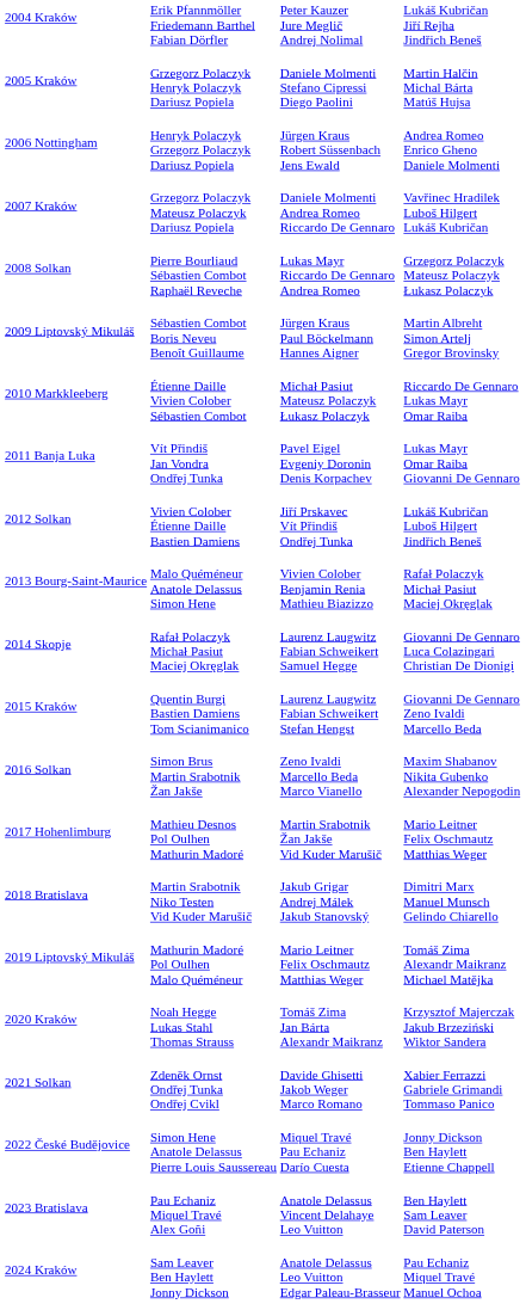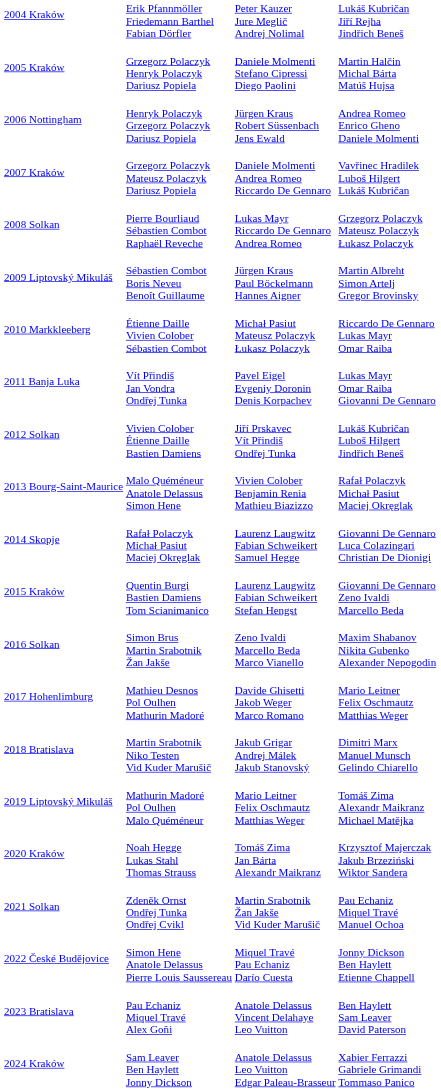 <table>
 <tr>
 <td><a href='#'>2004 Kraków</a></td>
 <td><br><a href='#'>Erik Pfannmöller</a><br><a href='#'>Friedemann Barthel</a><br><a href='#'>Fabian Dörfler</a></td>
 <td><br><a href='#'>Peter Kauzer</a><br><a href='#'>Jure Meglič</a><br><a href='#'>Andrej Nolimal</a></td>
 <td><br><a href='#'>Lukáš Kubričan</a><br><a href='#'>Jiří Rejha</a><br><a href='#'>Jindřich Beneš</a></td>
 </tr>
 <tr>
 <td><a href='#'>2005 Kraków</a></td>
 <td><br><a href='#'>Grzegorz Polaczyk</a><br><a href='#'>Henryk Polaczyk</a><br><a href='#'>Dariusz Popiela</a></td>
 <td><br><a href='#'>Daniele Molmenti</a><br><a href='#'>Stefano Cipressi</a><br><a href='#'>Diego Paolini</a></td>
 <td><br><a href='#'>Martin Halčin</a><br><a href='#'>Michal Bárta</a><br><a href='#'>Matúš Hujsa</a></td>
 </tr>
 <tr>
 <td><a href='#'>2006 Nottingham</a></td>
 <td><br><a href='#'>Henryk Polaczyk</a><br><a href='#'>Grzegorz Polaczyk</a><br><a href='#'>Dariusz Popiela</a></td>
 <td><br><a href='#'>Jürgen Kraus</a><br><a href='#'>Robert Süssenbach</a><br><a href='#'>Jens Ewald</a></td>
 <td><br><a href='#'>Andrea Romeo</a><br><a href='#'>Enrico Gheno</a><br><a href='#'>Daniele Molmenti</a></td>
 </tr>
 <tr>
 <td><a href='#'>2007 Kraków</a></td>
 <td><br><a href='#'>Grzegorz Polaczyk</a><br><a href='#'>Mateusz Polaczyk</a><br><a href='#'>Dariusz Popiela</a></td>
 <td><br><a href='#'>Daniele Molmenti</a><br><a href='#'>Andrea Romeo</a><br><a href='#'>Riccardo De Gennaro</a></td>
 <td><br><a href='#'>Vavřinec Hradilek</a><br><a href='#'>Luboš Hilgert</a><br><a href='#'>Lukáš Kubričan</a></td>
 </tr>
 <tr>
 <td><a href='#'>2008 Solkan</a></td>
 <td><br><a href='#'>Pierre Bourliaud</a><br><a href='#'>Sébastien Combot</a><br><a href='#'>Raphaël Reveche</a></td>
 <td><br><a href='#'>Lukas Mayr</a><br><a href='#'>Riccardo De Gennaro</a><br><a href='#'>Andrea Romeo</a></td>
 <td><br><a href='#'>Grzegorz Polaczyk</a><br><a href='#'>Mateusz Polaczyk</a><br><a href='#'>Łukasz Polaczyk</a></td>
 </tr>
 <tr>
 <td><a href='#'>2009 Liptovský Mikuláš</a></td>
 <td><br><a href='#'>Sébastien Combot</a><br><a href='#'>Boris Neveu</a><br><a href='#'>Benoît Guillaume</a></td>
 <td><br><a href='#'>Jürgen Kraus</a><br><a href='#'>Paul Böckelmann</a><br><a href='#'>Hannes Aigner</a></td>
 <td><br><a href='#'>Martin Albreht</a><br><a href='#'>Simon Artelj</a><br><a href='#'>Gregor Brovinsky</a></td>
 </tr>
 <tr>
 <td><a href='#'>2010 Markkleeberg</a></td>
 <td><br><a href='#'>Étienne Daille</a><br><a href='#'>Vivien Colober</a><br><a href='#'>Sébastien Combot</a></td>
 <td><br><a href='#'>Michał Pasiut</a><br><a href='#'>Mateusz Polaczyk</a><br><a href='#'>Łukasz Polaczyk</a></td>
 <td><br><a href='#'>Riccardo De Gennaro</a><br><a href='#'>Lukas Mayr</a><br><a href='#'>Omar Raiba</a></td>
 </tr>
 <tr>
 <td><a href='#'>2011 Banja Luka</a></td>
 <td><br><a href='#'>Vít Přindiš</a><br><a href='#'>Jan Vondra</a><br><a href='#'>Ondřej Tunka</a></td>
 <td><br><a href='#'>Pavel Eigel</a><br><a href='#'>Evgeniy Doronin</a><br><a href='#'>Denis Korpachev</a></td>
 <td><br><a href='#'>Lukas Mayr</a><br><a href='#'>Omar Raiba</a><br><a href='#'>Giovanni De Gennaro</a></td>
 </tr>
 <tr>
 <td><a href='#'>2012 Solkan</a></td>
 <td><br><a href='#'>Vivien Colober</a><br><a href='#'>Étienne Daille</a><br><a href='#'>Bastien Damiens</a></td>
 <td><br><a href='#'>Jiří Prskavec</a><br><a href='#'>Vít Přindiš</a><br><a href='#'>Ondřej Tunka</a></td>
 <td><br><a href='#'>Lukáš Kubričan</a><br><a href='#'>Luboš Hilgert</a><br><a href='#'>Jindřich Beneš</a></td>
 </tr>
 <tr>
 <td><a href='#'>2013 Bourg-Saint-Maurice</a></td>
 <td><br><a href='#'>Malo Quéméneur</a><br><a href='#'>Anatole Delassus</a><br><a href='#'>Simon Hene</a></td>
 <td><br><a href='#'>Vivien Colober</a><br><a href='#'>Benjamin Renia</a><br><a href='#'>Mathieu Biazizzo</a></td>
 <td><br><a href='#'>Rafał Polaczyk</a><br><a href='#'>Michał Pasiut</a><br><a href='#'>Maciej Okręglak</a></td>
 </tr>
 <tr>
 <td><a href='#'>2014 Skopje</a></td>
 <td><br><a href='#'>Rafał Polaczyk</a><br><a href='#'>Michał Pasiut</a><br><a href='#'>Maciej Okręglak</a></td>
 <td><br><a href='#'>Laurenz Laugwitz</a><br><a href='#'>Fabian Schweikert</a><br><a href='#'>Samuel Hegge</a></td>
 <td><br><a href='#'>Giovanni De Gennaro</a><br><a href='#'>Luca Colazingari</a><br><a href='#'>Christian De Dionigi</a></td>
 </tr>
 <tr>
 <td><a href='#'>2015 Kraków</a></td>
 <td><br><a href='#'>Quentin Burgi</a><br><a href='#'>Bastien Damiens</a><br><a href='#'>Tom Scianimanico</a></td>
 <td><br><a href='#'>Laurenz Laugwitz</a><br><a href='#'>Fabian Schweikert</a><br><a href='#'>Stefan Hengst</a></td>
 <td><br><a href='#'>Giovanni De Gennaro</a><br><a href='#'>Zeno Ivaldi</a><br><a href='#'>Marcello Beda</a></td>
 </tr>
 <tr>
 <td><a href='#'>2016 Solkan</a></td>
 <td><br><a href='#'>Simon Brus</a><br><a href='#'>Martin Srabotnik</a><br><a href='#'>Žan Jakše</a></td>
 <td><br><a href='#'>Zeno Ivaldi</a><br><a href='#'>Marcello Beda</a><br><a href='#'>Marco Vianello</a></td>
 <td><br><a href='#'>Maxim Shabanov</a><br><a href='#'>Nikita Gubenko</a><br><a href='#'>Alexander Nepogodin</a></td>
 </tr>
 <tr>
 <td><a href='#'>2017 Hohenlimburg</a></td>
 <td><br><a href='#'>Mathieu Desnos</a><br><a href='#'>Pol Oulhen</a><br><a href='#'>Mathurin Madoré</a></td>
-<td><br><a href='#'>Martin Srabotnik</a><br><a href='#'>Žan Jakše</a><br><a href='#'>Vid Kuder Marušič</a></td>
+<td><br><a href='#'>Davide Ghisetti</a><br><a href='#'>Jakob Weger</a><br><a href='#'>Marco Romano</a></td>
 <td><br><a href='#'>Mario Leitner</a><br><a href='#'>Felix Oschmautz</a><br><a href='#'>Matthias Weger</a></td>
 </tr>
 <tr>
 <td><a href='#'>2018 Bratislava</a></td>
 <td><br><a href='#'>Martin Srabotnik</a><br><a href='#'>Niko Testen</a><br><a href='#'>Vid Kuder Marušič</a></td>
 <td><br><a href='#'>Jakub Grigar</a><br><a href='#'>Andrej Málek</a><br><a href='#'>Jakub Stanovský</a></td>
 <td><br><a href='#'>Dimitri Marx</a><br><a href='#'>Manuel Munsch</a><br><a href='#'>Gelindo Chiarello</a></td>
 </tr>
 <tr>
 <td><a href='#'>2019 Liptovský Mikuláš</a></td>
 <td><br><a href='#'>Mathurin Madoré</a><br><a href='#'>Pol Oulhen</a><br><a href='#'>Malo Quéméneur</a></td>
 <td><br><a href='#'>Mario Leitner</a><br><a href='#'>Felix Oschmautz</a><br><a href='#'>Matthias Weger</a></td>
 <td><br><a href='#'>Tomáš Zima</a><br><a href='#'>Alexandr Maikranz</a><br><a href='#'>Michael Matějka</a></td>
 </tr>
 <tr>
 <td><a href='#'>2020 Kraków</a></td>
 <td><br><a href='#'>Noah Hegge</a><br><a href='#'>Lukas Stahl</a><br><a href='#'>Thomas Strauss</a></td>
 <td><br><a href='#'>Tomáš Zima</a><br><a href='#'>Jan Bárta</a><br><a href='#'>Alexandr Maikranz</a></td>
 <td><br><a href='#'>Krzysztof Majerczak</a><br><a href='#'>Jakub Brzeziński</a><br><a href='#'>Wiktor Sandera</a></td>
 </tr>
 <tr>
 <td><a href='#'>2021 Solkan</a></td>
 <td><br><a href='#'>Zdeněk Ornst</a><br><a href='#'>Ondřej Tunka</a><br><a href='#'>Ondřej Cvikl</a></td>
-<td><br><a href='#'>Davide Ghisetti</a><br><a href='#'>Jakob Weger</a><br><a href='#'>Marco Romano</a></td>
-<td><br><a href='#'>Xabier Ferrazzi</a><br><a href='#'>Gabriele Grimandi</a><br><a href='#'>Tommaso Panico</a></td>
+<td><br><a href='#'>Martin Srabotnik</a><br><a href='#'>Žan Jakše</a><br><a href='#'>Vid Kuder Marušič</a></td>
+<td><br><a href='#'>Pau Echaniz</a><br><a href='#'>Miquel Travé</a><br><a href='#'>Manuel Ochoa</a></td>
 </tr>
 <tr>
 <td><a href='#'>2022 České Budějovice</a></td>
 <td><br><a href='#'>Simon Hene</a><br><a href='#'>Anatole Delassus</a><br><a href='#'>Pierre Louis Saussereau</a></td>
 <td><br><a href='#'>Miquel Travé</a><br><a href='#'>Pau Echaniz</a><br><a href='#'>Darío Cuesta</a></td>
 <td><br><a href='#'>Jonny Dickson</a><br><a href='#'>Ben Haylett</a><br><a href='#'>Etienne Chappell</a></td>
 </tr>
 <tr>
 <td><a href='#'>2023 Bratislava</a></td>
 <td><br><a href='#'>Pau Echaniz</a><br><a href='#'>Miquel Travé</a><br><a href='#'>Alex Goñi</a></td>
 <td><br><a href='#'>Anatole Delassus</a><br><a href='#'>Vincent Delahaye</a><br><a href='#'>Leo Vuitton</a></td>
 <td><br><a href='#'>Ben Haylett</a><br><a href='#'>Sam Leaver</a><br><a href='#'>David Paterson</a></td>
 </tr>
 <tr>
 <td><a href='#'>2024 Kraków</a></td>
 <td><br><a href='#'>Sam Leaver</a><br><a href='#'>Ben Haylett</a><br><a href='#'>Jonny Dickson</a></td>
 <td><br><a href='#'>Anatole Delassus</a><br><a href='#'>Leo Vuitton</a><br><a href='#'>Edgar Paleau-Brasseur</a></td>
-<td><br><a href='#'>Pau Echaniz</a><br><a href='#'>Miquel Travé</a><br><a href='#'>Manuel Ochoa</a></td>
+<td><br><a href='#'>Xabier Ferrazzi</a><br><a href='#'>Gabriele Grimandi</a><br><a href='#'>Tommaso Panico</a></td>
 </tr>
 </table>
